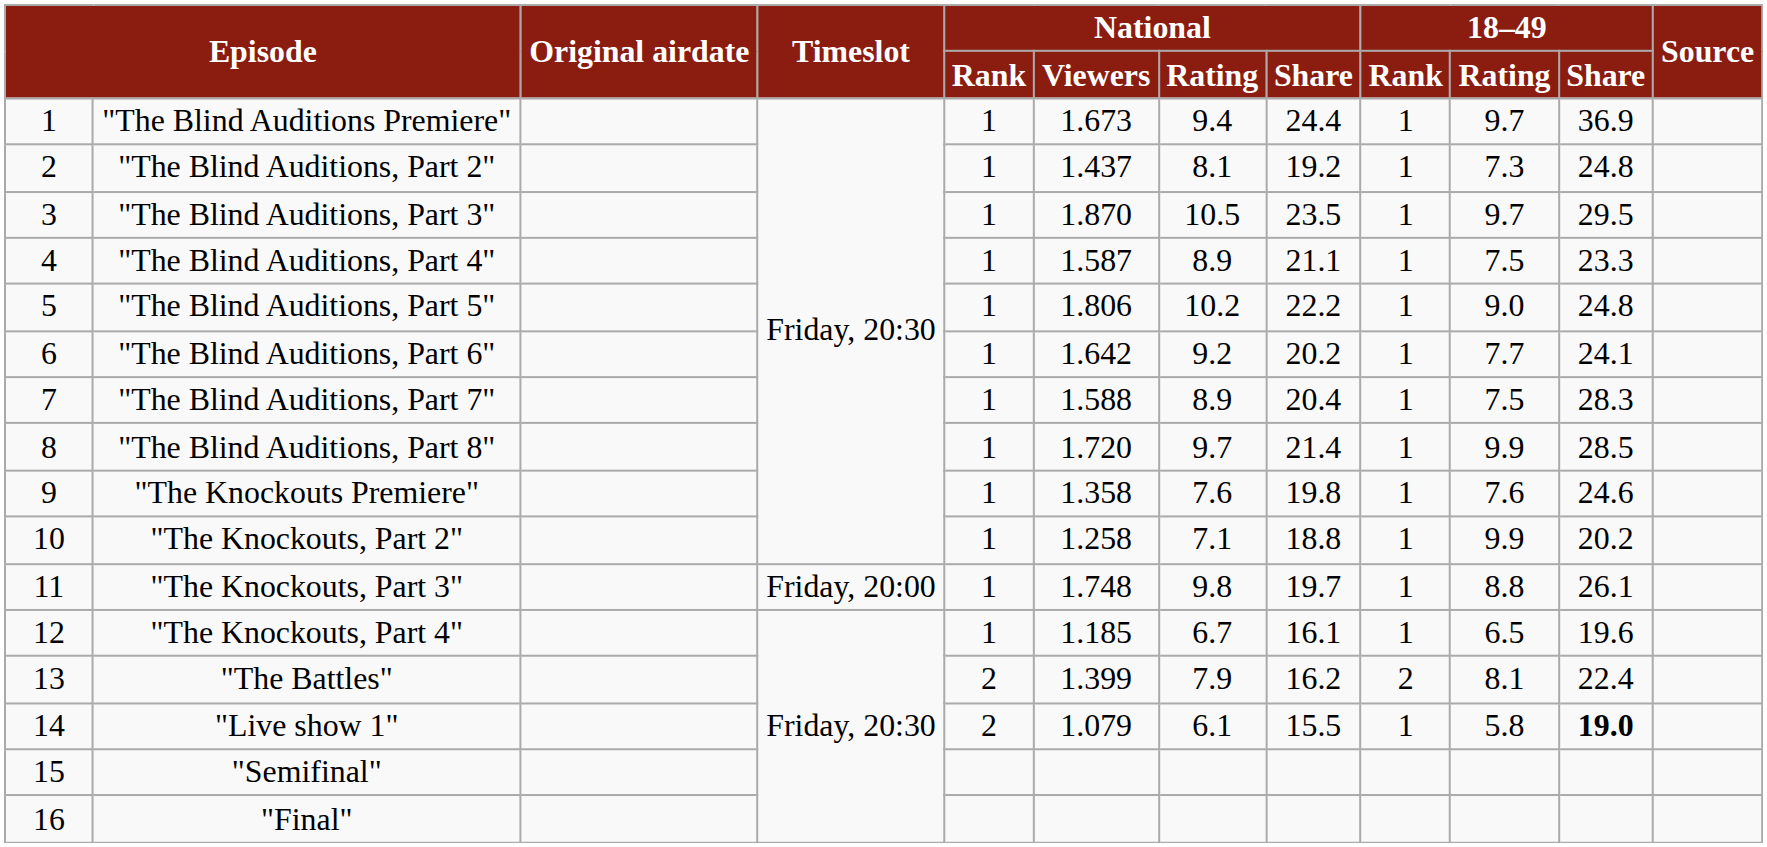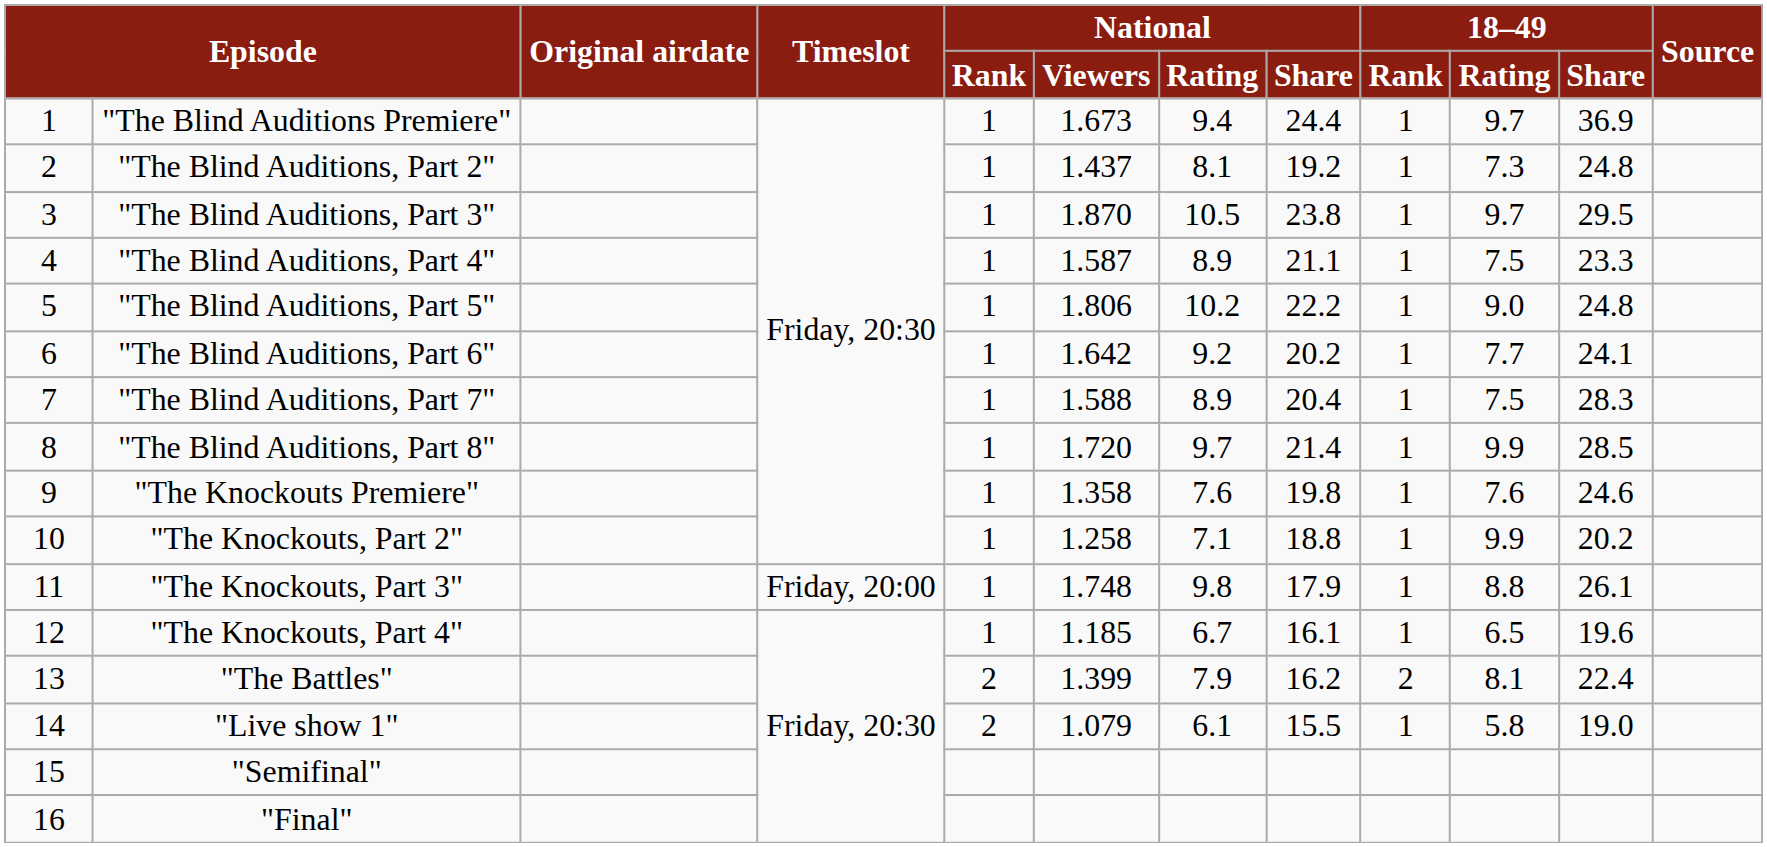 <table class="wikitable" style="text-align:center; line-height:16px; width:100%;">
 <tr style="color:white;">
 <th style="background:#8b1c10; color:white;" rowspan="2" colspan="2">Episode</th>
 <th style="background:#8b1c10;" rowspan="2">Original airdate</th>
 <th style="background:#8b1c10;" rowspan="2">Timeslot<br><small></small></th>
 <th style="background:#8b1c10;" colspan="4">National</th>
 <th style="background:#8b1c10;" colspan="3">18–49</th>
 <th style="background:#8b1c10;" rowspan="2">Source</th>
 </tr>
 <tr style="color:white;">
 <th style="background:#8b1c10;">Rank</th>
 <th style="background:#8b1c10;">Viewers<br><small></small></th>
 <th style="background:#8b1c10;">Rating<br><small></small></th>
 <th style="background:#8b1c10;">Share<br><small></small></th>
 <th style="background:#8b1c10;">Rank</th>
 <th style="background:#8b1c10;">Rating<br><small></small></th>
 <th style="background:#8b1c10;">Share<br><small></small></th>
 </tr>
 <tr>
 <td style="width:05%;">1</td>
 <td>"The Blind Auditions Premiere"</td>
 <td></td>
 <td rowspan="10">Friday, 20:30</td>
 <td>1</td>
 <td>1.673</td>
 <td>9.4</td>
 <td>24.4</td>
 <td>1</td>
 <td>9.7</td>
 <td>36.9</td>
 <td></td>
 </tr>
 <tr>
 <td style="width:05%;">2</td>
 <td>"The Blind Auditions, Part 2"</td>
 <td></td>
 <td>1</td>
 <td>1.437</td>
 <td>8.1</td>
 <td>19.2</td>
 <td>1</td>
 <td>7.3</td>
 <td>24.8</td>
 <td></td>
 </tr>
 <tr>
 <td style="width:05%;">3</td>
 <td>"The Blind Auditions, Part 3"</td>
 <td></td>
 <td>1</td>
 <td>1.870</td>
 <td>10.5</td>
-<td>23.5</td>
+<td>23.8</td>
 <td>1</td>
 <td>9.7</td>
 <td>29.5</td>
 <td></td>
 </tr>
 <tr>
 <td style="width:05%;">4</td>
 <td>"The Blind Auditions, Part 4"</td>
 <td></td>
 <td>1</td>
 <td>1.587</td>
 <td>8.9</td>
 <td>21.1</td>
 <td>1</td>
 <td>7.5</td>
 <td>23.3</td>
 <td></td>
 </tr>
 <tr>
 <td style="width:05%;">5</td>
 <td>"The Blind Auditions, Part 5"</td>
 <td></td>
 <td>1</td>
 <td>1.806</td>
 <td>10.2</td>
 <td>22.2</td>
 <td>1</td>
 <td>9.0</td>
 <td>24.8</td>
 <td></td>
 </tr>
 <tr>
 <td style="width:05%;">6</td>
 <td>"The Blind Auditions, Part 6"</td>
 <td></td>
 <td>1</td>
 <td>1.642</td>
 <td>9.2</td>
 <td>20.2</td>
 <td>1</td>
 <td>7.7</td>
 <td>24.1</td>
 <td></td>
 </tr>
 <tr>
 <td style="width:05%;">7</td>
 <td>"The Blind Auditions, Part 7"</td>
 <td></td>
 <td>1</td>
 <td>1.588</td>
 <td>8.9</td>
 <td>20.4</td>
 <td>1</td>
 <td>7.5</td>
 <td>28.3</td>
 <td></td>
 </tr>
 <tr>
 <td style="width:05%;">8</td>
 <td>"The Blind Auditions, Part 8"</td>
 <td></td>
 <td>1</td>
 <td>1.720</td>
 <td>9.7</td>
 <td>21.4</td>
 <td>1</td>
 <td>9.9</td>
 <td>28.5</td>
 <td></td>
 </tr>
 <tr>
 <td style="width:05%;">9</td>
 <td>"The Knockouts Premiere"</td>
 <td></td>
 <td>1</td>
 <td>1.358</td>
 <td>7.6</td>
 <td>19.8</td>
 <td>1</td>
 <td>7.6</td>
 <td>24.6</td>
 <td></td>
 </tr>
 <tr>
 <td style="width:05%;">10</td>
 <td>"The Knockouts, Part 2"</td>
 <td></td>
 <td>1</td>
 <td>1.258</td>
 <td>7.1</td>
 <td>18.8</td>
 <td>1</td>
 <td>9.9</td>
 <td>20.2</td>
 <td></td>
 </tr>
 <tr>
 <td style="width:05%;">11</td>
 <td>"The Knockouts, Part 3"</td>
 <td></td>
 <td>Friday, 20:00</td>
 <td>1</td>
 <td>1.748</td>
 <td>9.8</td>
-<td>19.7</td>
+<td>17.9</td>
 <td>1</td>
 <td>8.8</td>
 <td>26.1</td>
 <td></td>
 </tr>
 <tr>
 <td style="width:05%;">12</td>
 <td>"The Knockouts, Part 4"</td>
 <td></td>
 <td rowspan="5">Friday, 20:30</td>
 <td>1</td>
 <td>1.185</td>
 <td>6.7</td>
 <td>16.1</td>
 <td>1</td>
 <td>6.5</td>
 <td>19.6</td>
 <td></td>
 </tr>
 <tr>
 <td style="width:05%;">13</td>
 <td>"The Battles"</td>
 <td></td>
 <td>2</td>
 <td>1.399</td>
 <td>7.9</td>
 <td>16.2</td>
 <td>2</td>
 <td>8.1</td>
 <td>22.4</td>
 <td></td>
 </tr>
 <tr>
 <td style="width:05%;">14</td>
 <td>"Live show 1"</td>
 <td></td>
 <td>2</td>
 <td>1.079</td>
 <td>6.1</td>
 <td>15.5</td>
 <td>1</td>
 <td>5.8</td>
-<td><strong>19.0</strong></td>
+<td>19.0</td>
 <td></td>
 </tr>
 <tr>
 <td style="width:05%;">15</td>
 <td>"Semifinal"</td>
 <td></td>
 <td></td>
 <td></td>
 <td></td>
 <td></td>
 <td></td>
 <td></td>
 <td></td>
 <td></td>
 </tr>
 <tr>
 <td style="width:05%;">16</td>
 <td>"Final"</td>
 <td></td>
 <td></td>
 <td></td>
 <td></td>
 <td></td>
 <td></td>
 <td></td>
 <td></td>
 <td></td>
 </tr>
 </table>
